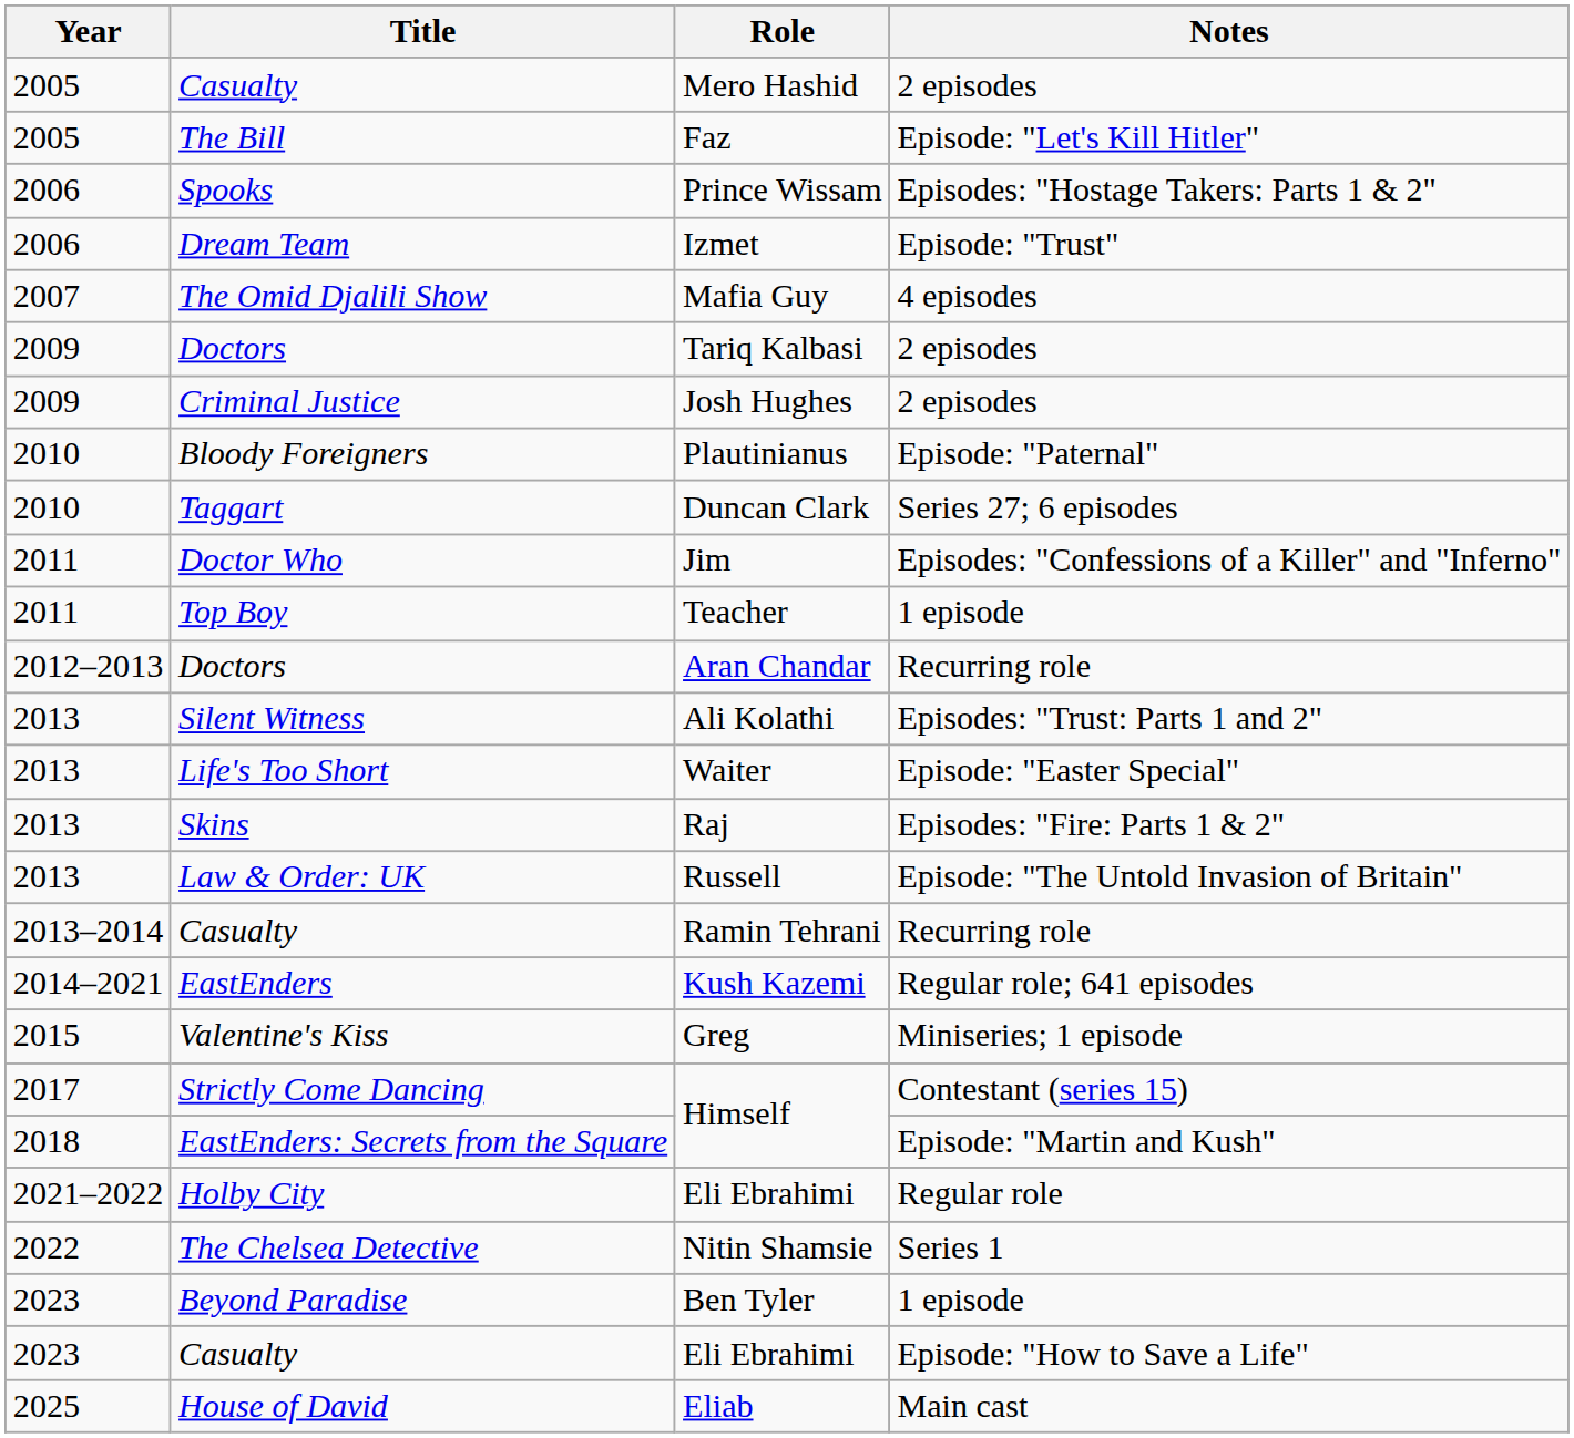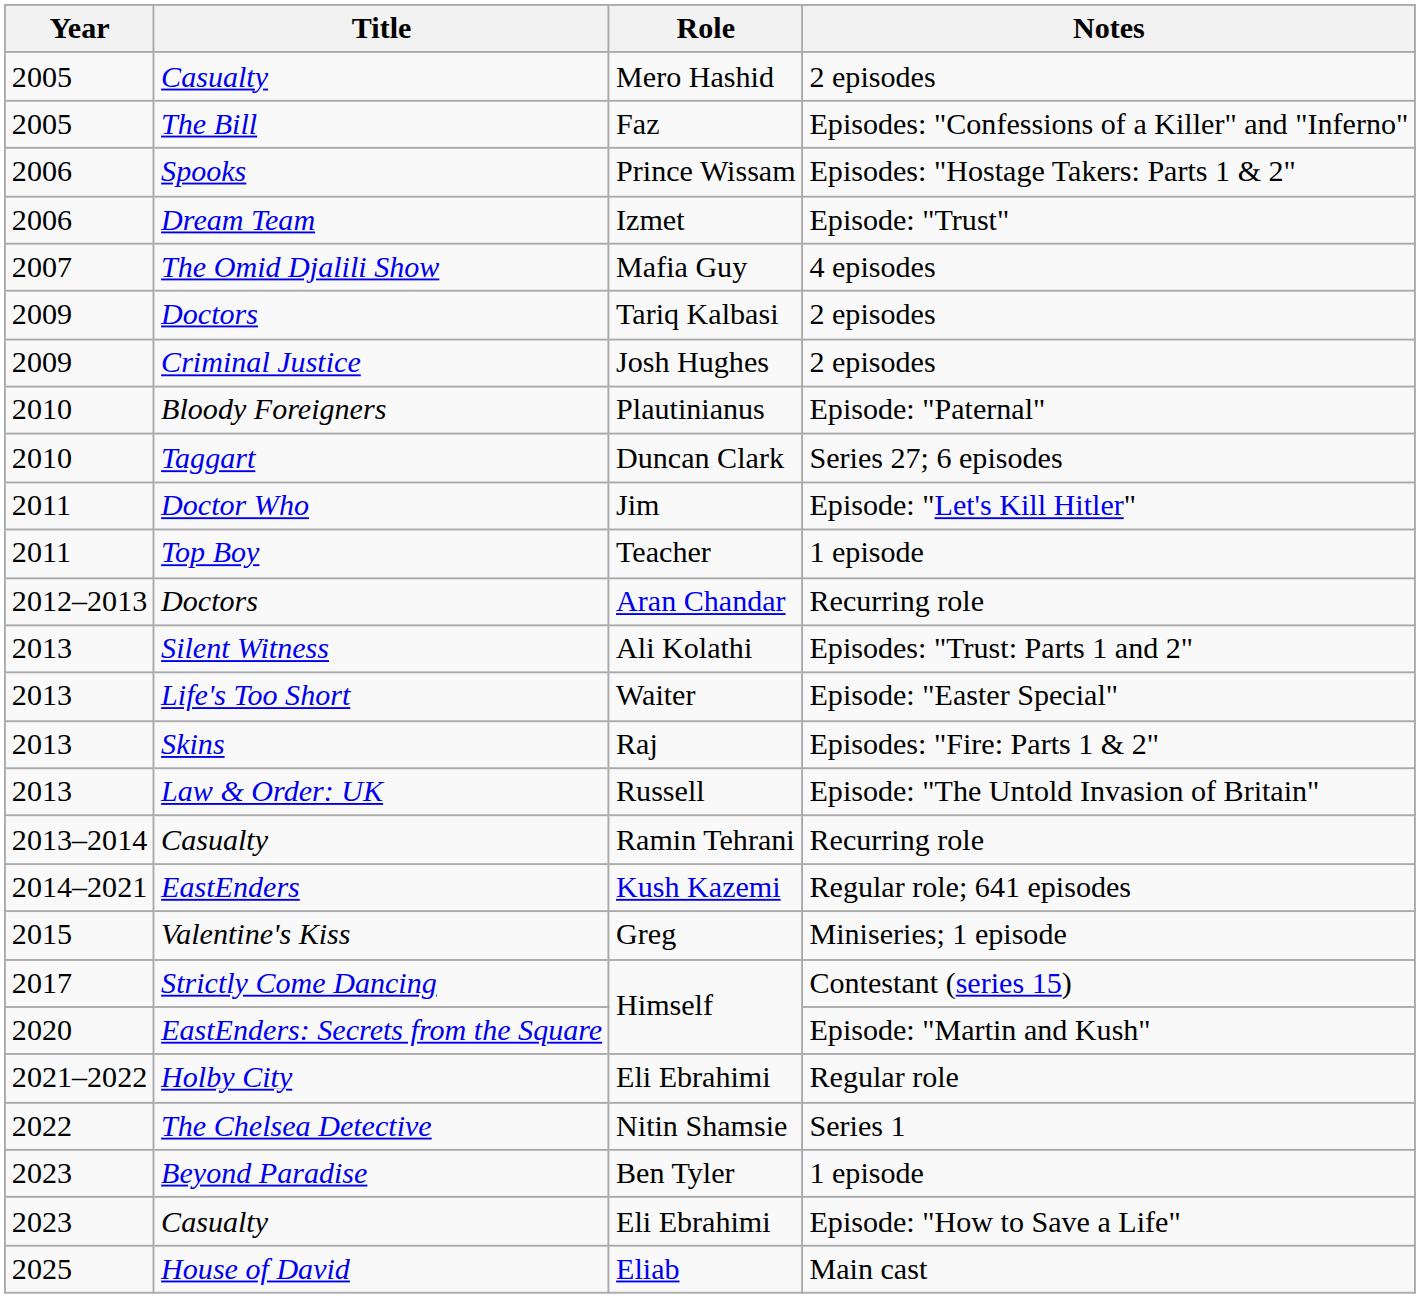 <table class = "wikitable sortable">
 <tr>
 <th>Year</th>
 <th>Title</th>
 <th>Role</th>
 <th>Notes</th>
 </tr>
 <tr>
 <td>2005</td>
 <td><em><a href='#'>Casualty</a></em></td>
 <td>Mero Hashid</td>
 <td>2 episodes</td>
 </tr>
 <tr>
 <td>2005</td>
 <td><em><a href='#'>The Bill</a></em></td>
 <td>Faz</td>
-<td>Episode: "<a href='#'>Let's Kill Hitler</a>"</td>
+<td>Episodes: "Confessions of a Killer" and "Inferno"</td>
 </tr>
 <tr>
 <td>2006</td>
 <td><em><a href='#'>Spooks</a></em></td>
 <td>Prince Wissam</td>
 <td>Episodes: "Hostage Takers: Parts 1 & 2"</td>
 </tr>
 <tr>
 <td>2006</td>
 <td><em><a href='#'>Dream Team</a></em></td>
 <td>Izmet</td>
 <td>Episode: "Trust"</td>
 </tr>
 <tr>
 <td>2007</td>
 <td><em><a href='#'>The Omid Djalili Show</a></em></td>
 <td>Mafia Guy</td>
 <td>4 episodes</td>
 </tr>
 <tr>
 <td>2009</td>
 <td><em><a href='#'>Doctors</a></em></td>
 <td>Tariq Kalbasi</td>
 <td>2 episodes</td>
 </tr>
 <tr>
 <td>2009</td>
 <td><em><a href='#'>Criminal Justice</a></em></td>
 <td>Josh Hughes</td>
 <td>2 episodes</td>
 </tr>
 <tr>
 <td>2010</td>
 <td><em>Bloody Foreigners</em></td>
 <td>Plautinianus</td>
 <td>Episode: "Paternal"</td>
 </tr>
 <tr>
 <td>2010</td>
 <td><em><a href='#'>Taggart</a></em></td>
 <td>Duncan Clark</td>
 <td>Series 27; 6 episodes</td>
 </tr>
 <tr>
 <td>2011</td>
 <td><em><a href='#'>Doctor Who</a></em></td>
 <td>Jim</td>
-<td>Episodes: "Confessions of a Killer" and "Inferno"</td>
+<td>Episode: "<a href='#'>Let's Kill Hitler</a>"</td>
 </tr>
 <tr>
 <td>2011</td>
 <td><em><a href='#'>Top Boy</a></em></td>
 <td>Teacher</td>
 <td>1 episode</td>
 </tr>
 <tr>
 <td>2012–2013</td>
 <td><em>Doctors</em></td>
 <td><a href='#'>Aran Chandar</a></td>
 <td>Recurring role</td>
 </tr>
 <tr>
 <td>2013</td>
 <td><em><a href='#'>Silent Witness</a></em></td>
 <td>Ali Kolathi</td>
 <td>Episodes: "Trust: Parts 1 and 2"</td>
 </tr>
 <tr>
 <td>2013</td>
 <td><em><a href='#'>Life's Too Short</a></em></td>
 <td>Waiter</td>
 <td>Episode: "Easter Special"</td>
 </tr>
 <tr>
 <td>2013</td>
 <td><em><a href='#'>Skins</a></em></td>
 <td>Raj</td>
 <td>Episodes: "Fire: Parts 1 & 2"</td>
 </tr>
 <tr>
 <td>2013</td>
 <td><em><a href='#'>Law & Order: UK</a></em></td>
 <td>Russell</td>
 <td>Episode: "The Untold Invasion of Britain"</td>
 </tr>
 <tr>
 <td>2013–2014</td>
 <td><em>Casualty</em></td>
 <td>Ramin Tehrani</td>
 <td>Recurring role</td>
 </tr>
 <tr>
 <td>2014–2021</td>
 <td><em><a href='#'>EastEnders</a></em></td>
 <td><a href='#'>Kush Kazemi</a></td>
 <td>Regular role; 641 episodes</td>
 </tr>
 <tr>
 <td>2015</td>
 <td><em>Valentine's Kiss</em></td>
 <td>Greg</td>
 <td>Miniseries; 1 episode</td>
 </tr>
 <tr>
 <td>2017</td>
 <td><em><a href='#'>Strictly Come Dancing</a></em></td>
 <td rowspan="2">Himself</td>
 <td>Contestant (<a href='#'>series 15</a>)</td>
 </tr>
 <tr>
-<td>2018</td>
+<td>2020</td>
 <td><em><a href='#'>EastEnders: Secrets from the Square</a></em></td>
 <td>Episode: "Martin and Kush"</td>
 </tr>
 <tr>
 <td>2021–2022</td>
 <td><em><a href='#'>Holby City</a></em></td>
 <td>Eli Ebrahimi</td>
 <td>Regular role</td>
 </tr>
 <tr>
 <td>2022</td>
 <td><em><a href='#'>The Chelsea Detective</a></em></td>
 <td>Nitin Shamsie</td>
 <td>Series 1</td>
 </tr>
 <tr>
 <td>2023</td>
 <td><em><a href='#'>Beyond Paradise</a></em></td>
 <td>Ben Tyler</td>
 <td>1 episode</td>
 </tr>
 <tr>
 <td>2023</td>
 <td><em>Casualty</em></td>
 <td>Eli Ebrahimi</td>
 <td>Episode: "How to Save a Life"</td>
 </tr>
 <tr>
 <td>2025</td>
 <td><em><a href='#'>House of David</a></em></td>
 <td><a href='#'>Eliab</a></td>
 <td>Main cast</td>
 </tr>
 </table>
